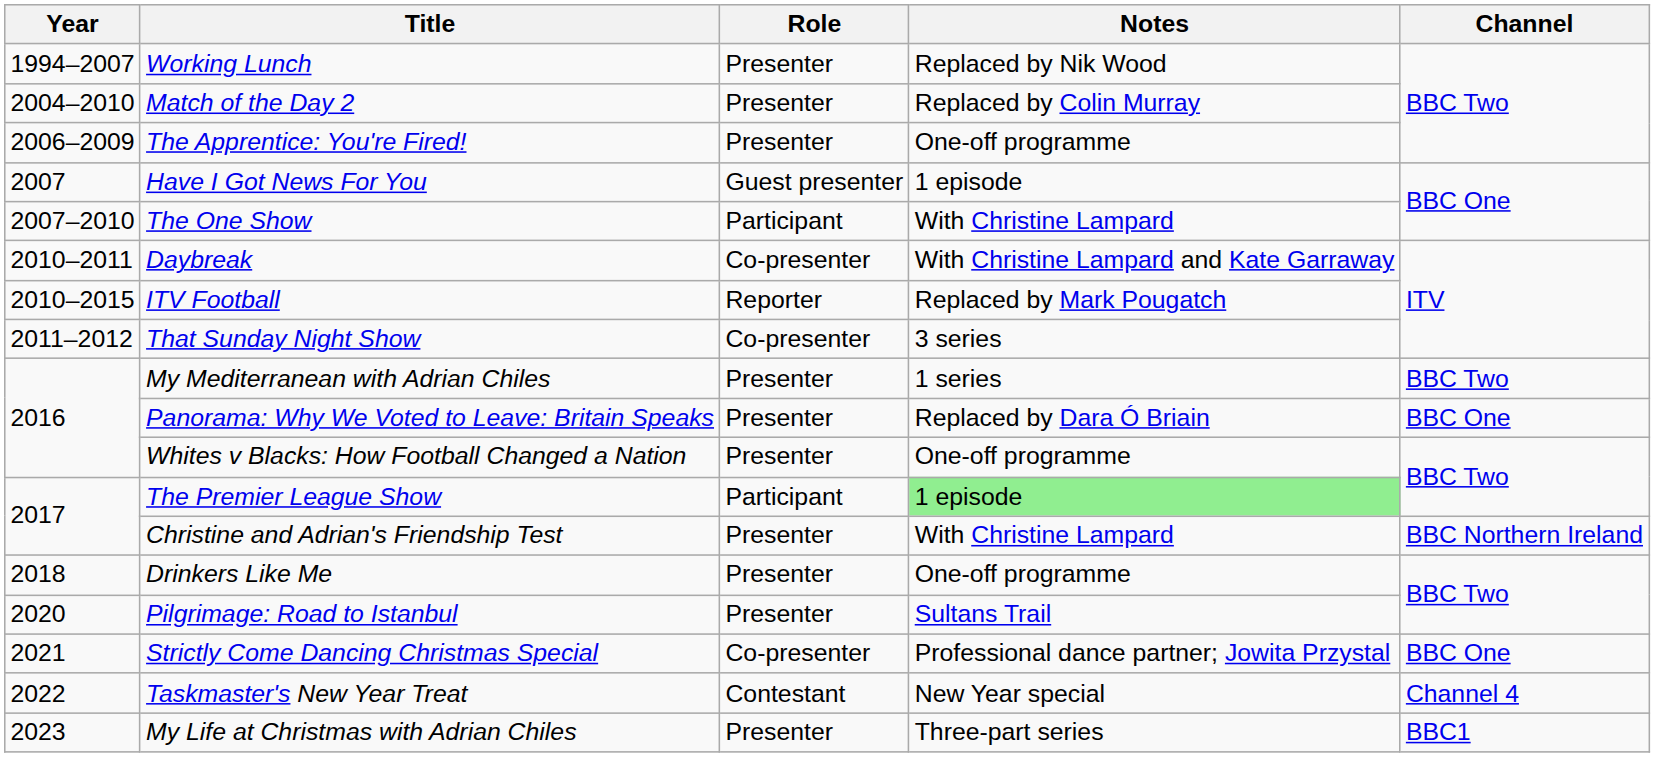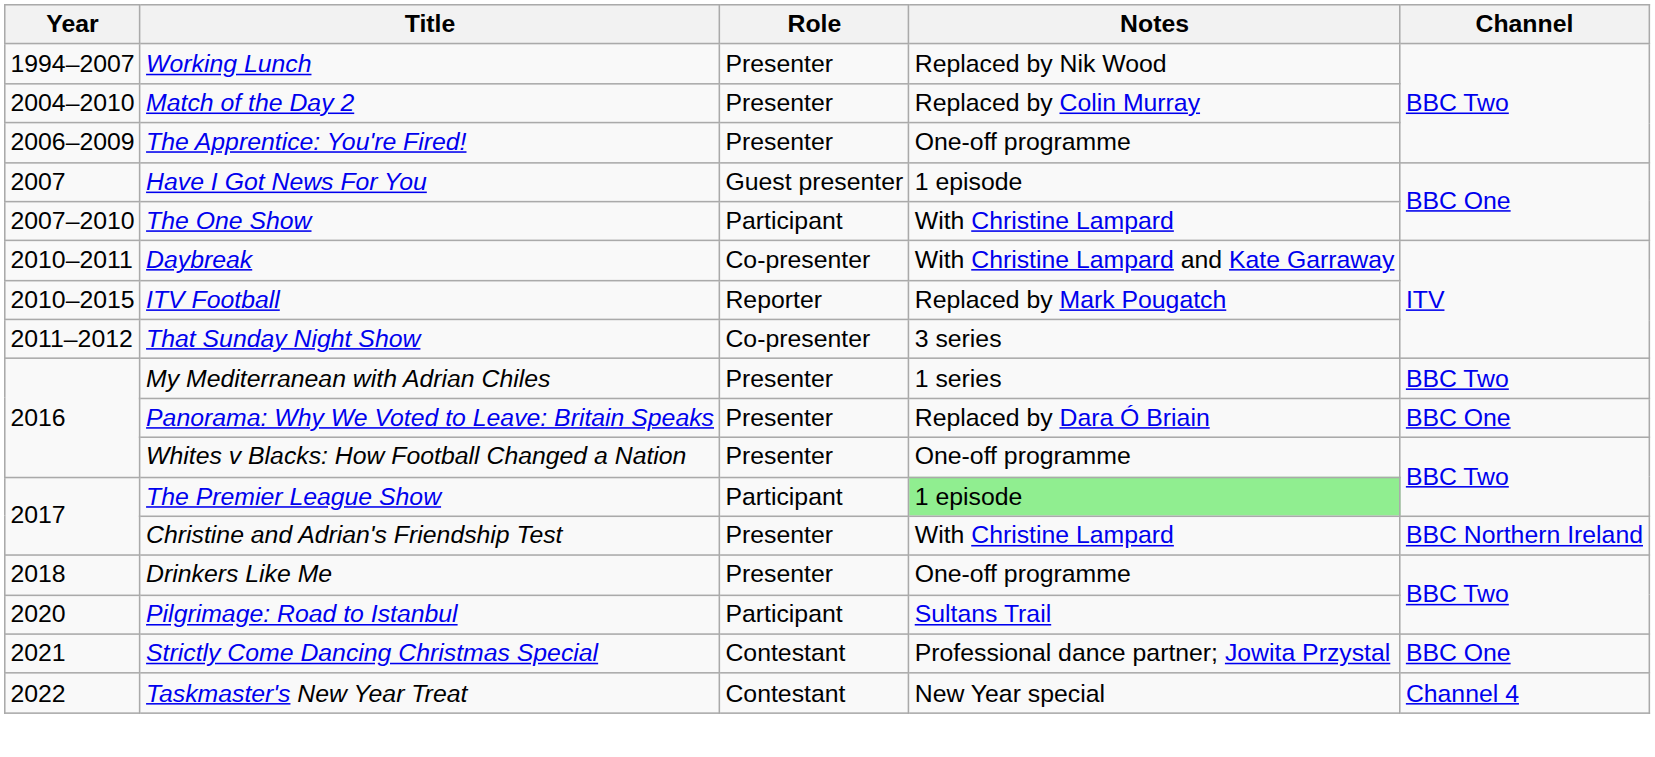 <table class="wikitable" border="2">
 <tr style="text-align:center;">
 <th>Year</th>
 <th>Title</th>
 <th>Role</th>
 <th>Notes</th>
 <th>Channel</th>
 </tr>
 <tr>
 <td>1994–2007</td>
 <td><em><a href='#'>Working Lunch</a></em></td>
 <td>Presenter</td>
 <td>Replaced by Nik Wood</td>
 <td rowspan=3><a href='#'>BBC Two</a></td>
 </tr>
 <tr>
 <td>2004–2010</td>
 <td><em><a href='#'>Match of the Day 2</a></em></td>
 <td>Presenter</td>
 <td>Replaced by <a href='#'>Colin Murray</a></td>
 </tr>
 <tr>
 <td>2006–2009</td>
 <td><em><a href='#'>The Apprentice: You're Fired!</a></em></td>
 <td>Presenter</td>
 <td>One-off programme</td>
 </tr>
 <tr>
 <td>2007</td>
 <td><em><a href='#'>Have I Got News For You</a></em></td>
 <td>Guest presenter</td>
 <td>1 episode</td>
 <td rowspan="2"><a href='#'>BBC One</a></td>
 </tr>
 <tr>
 <td>2007–2010</td>
 <td><em><a href='#'>The One Show</a></em></td>
 <td>Participant</td>
 <td>With <a href='#'>Christine Lampard</a></td>
 </tr>
 <tr>
 <td>2010–2011</td>
 <td><em><a href='#'>Daybreak</a></em></td>
 <td>Co-presenter</td>
 <td>With <a href='#'>Christine Lampard</a> and <a href='#'>Kate Garraway</a></td>
 <td rowspan=3><a href='#'>ITV</a></td>
 </tr>
 <tr>
 <td>2010–2015</td>
 <td><em><a href='#'>ITV Football</a></em></td>
 <td>Reporter</td>
 <td>Replaced by <a href='#'>Mark Pougatch</a></td>
 </tr>
 <tr>
 <td>2011–2012</td>
 <td><em><a href='#'>That Sunday Night Show</a></em></td>
 <td>Co-presenter</td>
 <td>3 series</td>
 </tr>
 <tr>
 <td rowspan=3>2016</td>
 <td><em>My Mediterranean with Adrian Chiles</em></td>
 <td>Presenter</td>
 <td>1 series</td>
 <td><a href='#'>BBC Two</a></td>
 </tr>
 <tr>
 <td><em><a href='#'>Panorama: Why We Voted to Leave: Britain Speaks</a></em></td>
 <td>Presenter</td>
 <td>Replaced by <a href='#'>Dara Ó Briain</a></td>
 <td><a href='#'>BBC One</a></td>
 </tr>
 <tr>
 <td><em>Whites v Blacks: How Football Changed a Nation</em></td>
 <td>Presenter</td>
 <td>One-off programme</td>
 <td rowspan=2><a href='#'>BBC Two</a></td>
 </tr>
 <tr>
 <td rowspan=2>2017</td>
 <td><em><a href='#'>The Premier League Show</a></em></td>
 <td>Participant</td>
 <td style="background: lightgreen;">1 episode</td>
 </tr>
 <tr>
 <td><em>Christine and Adrian's Friendship Test</em></td>
 <td>Presenter</td>
 <td>With <a href='#'>Christine Lampard</a></td>
 <td><a href='#'>BBC Northern Ireland</a></td>
 </tr>
 <tr>
 <td>2018</td>
 <td><em>Drinkers Like Me</em></td>
 <td>Presenter</td>
 <td>One-off programme</td>
 <td rowspan="2"><a href='#'>BBC Two</a></td>
 </tr>
 <tr>
 <td>2020</td>
 <td><em> <a href='#'>Pilgrimage: Road to Istanbul</a> </em></td>
-<td>Presenter</td>
+<td>Participant</td>
 <td><a href='#'>Sultans Trail</a></td>
 </tr>
 <tr>
 <td>2021</td>
 <td><em><a href='#'>Strictly Come Dancing Christmas Special</a></em></td>
-<td>Co-presenter</td>
+<td>Contestant</td>
 <td>Professional dance partner; <a href='#'>Jowita Przystal</a></td>
 <td><a href='#'>BBC One</a></td>
 </tr>
 <tr>
 <td>2022</td>
 <td><em> <a href='#'>Taskmaster's</a> New Year Treat</em></td>
 <td>Contestant</td>
 <td>New Year special</td>
 <td><a href='#'>Channel 4</a></td>
 </tr>
-<tr>
-<td>2023</td>
-<td><em> My Life at Christmas with Adrian Chiles</em></td>
-<td>Presenter</td>
-<td>Three-part series</td>
-<td><a href='#'>BBC1</a></td>
-</tr>
 </table>
